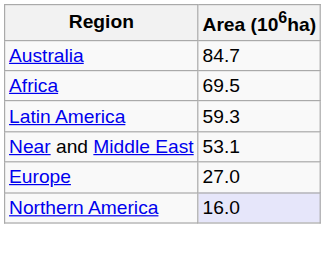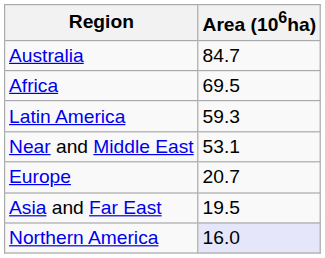 <table class="wikitable">
 <tr>
 <th>Region</th>
 <th>Area (10<sup>6</sup>ha) </th>
 </tr>
 <tr>
 <td><a href='#'>Australia</a></td>
 <td>84.7</td>
 </tr>
 <tr>
 <td><a href='#'>Africa</a></td>
 <td>69.5</td>
 </tr>
 <tr>
 <td><a href='#'>Latin America</a></td>
 <td>59.3</td>
 </tr>
 <tr>
 <td><a href='#'>Near</a> and <a href='#'>Middle East</a></td>
 <td>53.1</td>
 </tr>
 <tr>
 <td><a href='#'>Europe</a></td>
-<td>27.0</td>
+<td>20.7</td>
+</tr>
+<tr>
+<td><a href='#'>Asia</a> and <a href='#'>Far East</a></td>
+<td>19.5</td>
 </tr>
 <tr>
 <td><a href='#'>Northern America</a></td>
 <td style="background: lavender;">16.0</td>
 </tr>
 </table>
